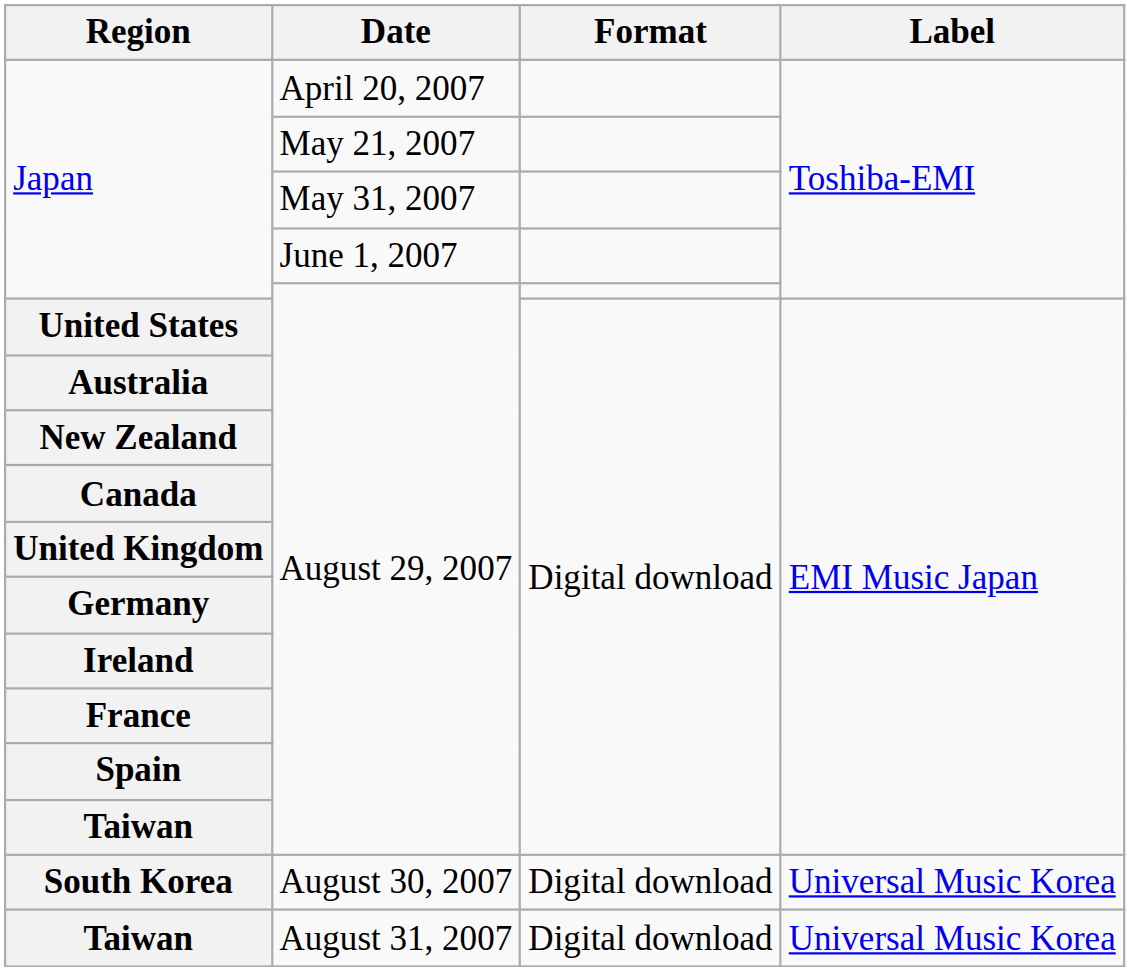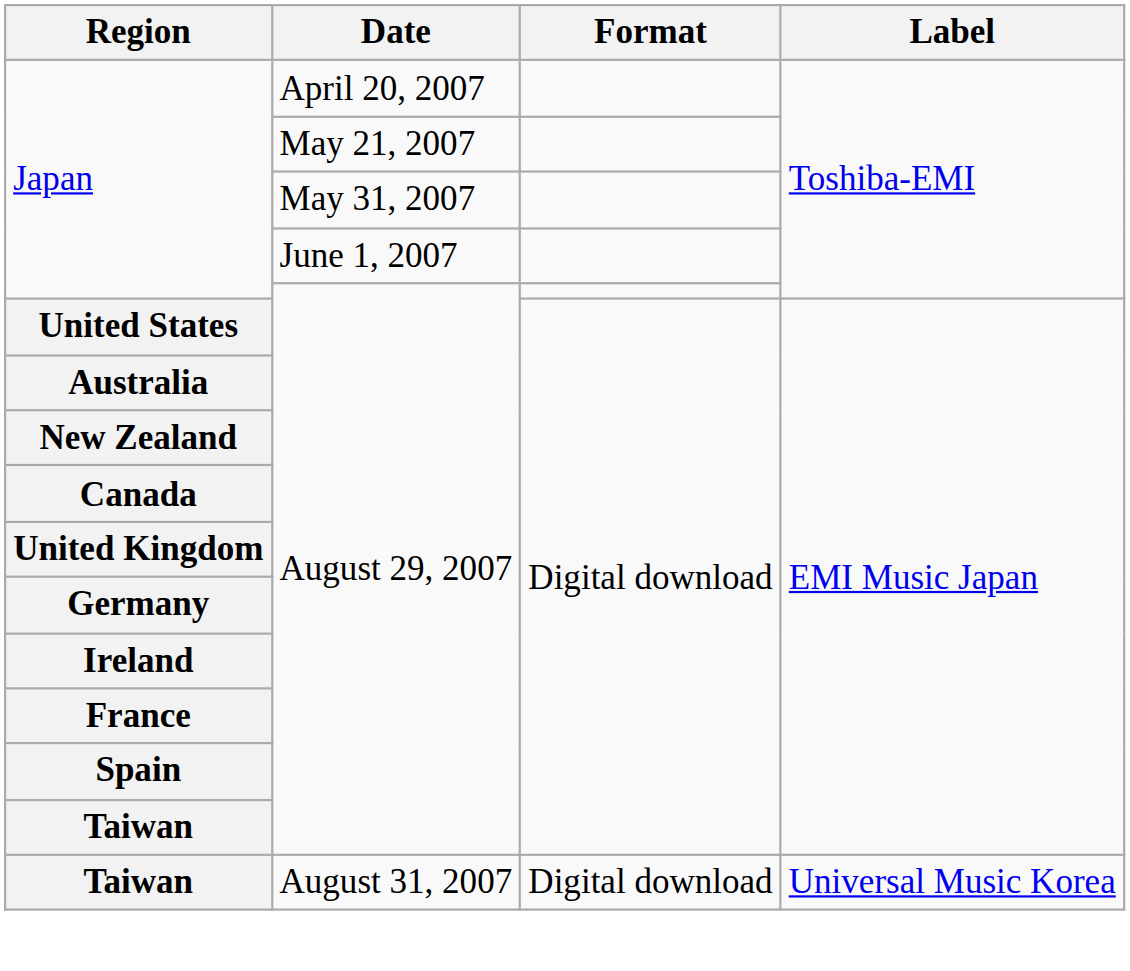 <table class="wikitable plainrowheaders">
 <tr>
 <th scope="col">Region</th>
 <th scope="col">Date</th>
 <th scope="col">Format</th>
 <th scope="col">Label</th>
 </tr>
 <tr>
 <td rowspan="5"><a href='#'>Japan</a></td>
 <td>April 20, 2007</td>
 <td></td>
 <td rowspan="5"><a href='#'>Toshiba-EMI</a></td>
 </tr>
 <tr>
 <td>May 21, 2007</td>
 <td></td>
 </tr>
 <tr>
 <td>May 31, 2007</td>
 <td></td>
 </tr>
 <tr>
 <td>June 1, 2007</td>
 <td></td>
 </tr>
 <tr>
 <td rowspan="11">August 29, 2007</td>
 <td></td>
 </tr>
 <tr>
 <th scope="row">United States</th>
 <td rowspan="10">Digital download</td>
 <td rowspan="10"><a href='#'>EMI Music Japan</a></td>
 </tr>
 <tr>
 <th scope="row">Australia</th>
 </tr>
 <tr>
 <th scope="row">New Zealand</th>
 </tr>
 <tr>
 <th scope="row">Canada</th>
 </tr>
 <tr>
 <th scope="row">United Kingdom</th>
 </tr>
 <tr>
 <th scope="row">Germany</th>
 </tr>
 <tr>
 <th scope="row">Ireland</th>
 </tr>
 <tr>
 <th scope="row">France</th>
 </tr>
 <tr>
 <th scope="row">Spain</th>
 </tr>
 <tr>
 <th scope="row">Taiwan</th>
 </tr>
 <tr>
-<th scope="row">South Korea</th>
-<td>August 30, 2007</td>
-<td>Digital download</td>
-<td><a href='#'>Universal Music Korea</a></td>
-</tr>
-<tr>
 <th scope="row">Taiwan</th>
 <td>August 31, 2007</td>
 <td>Digital download</td>
 <td><a href='#'>Universal Music Korea</a></td>
 </tr>
 </table>
